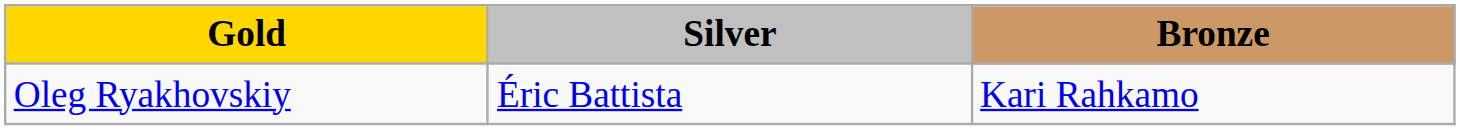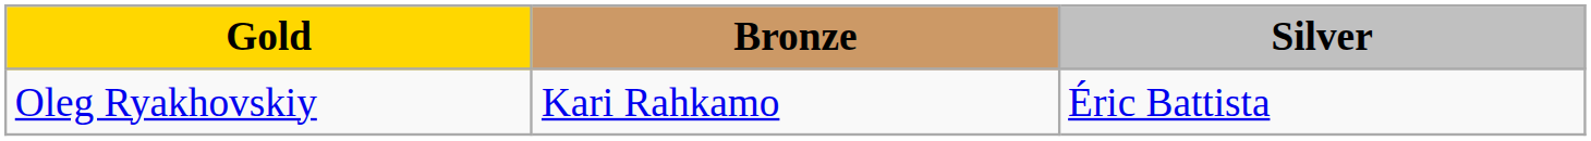 <table class="wikitable" style="text-align:left">
 <tr align="center">
 <td width=200 bgcolor=gold><strong>Gold</strong></td>
+<td width=200 bgcolor=CC9966><strong>Bronze</strong></td>
 <td width=200 bgcolor=silver><strong>Silver</strong></td>
-<td width=200 bgcolor=CC9966><strong>Bronze</strong></td>
 </tr>
 <tr>
 <td><a href='#'>Oleg Ryakhovskiy</a><br><em></em></td>
+<td><a href='#'>Kari Rahkamo</a><br><em></em></td>
 <td><a href='#'>Éric Battista</a><br><em></em></td>
-<td><a href='#'>Kari Rahkamo</a><br><em></em></td>
 </tr>
 </table>
